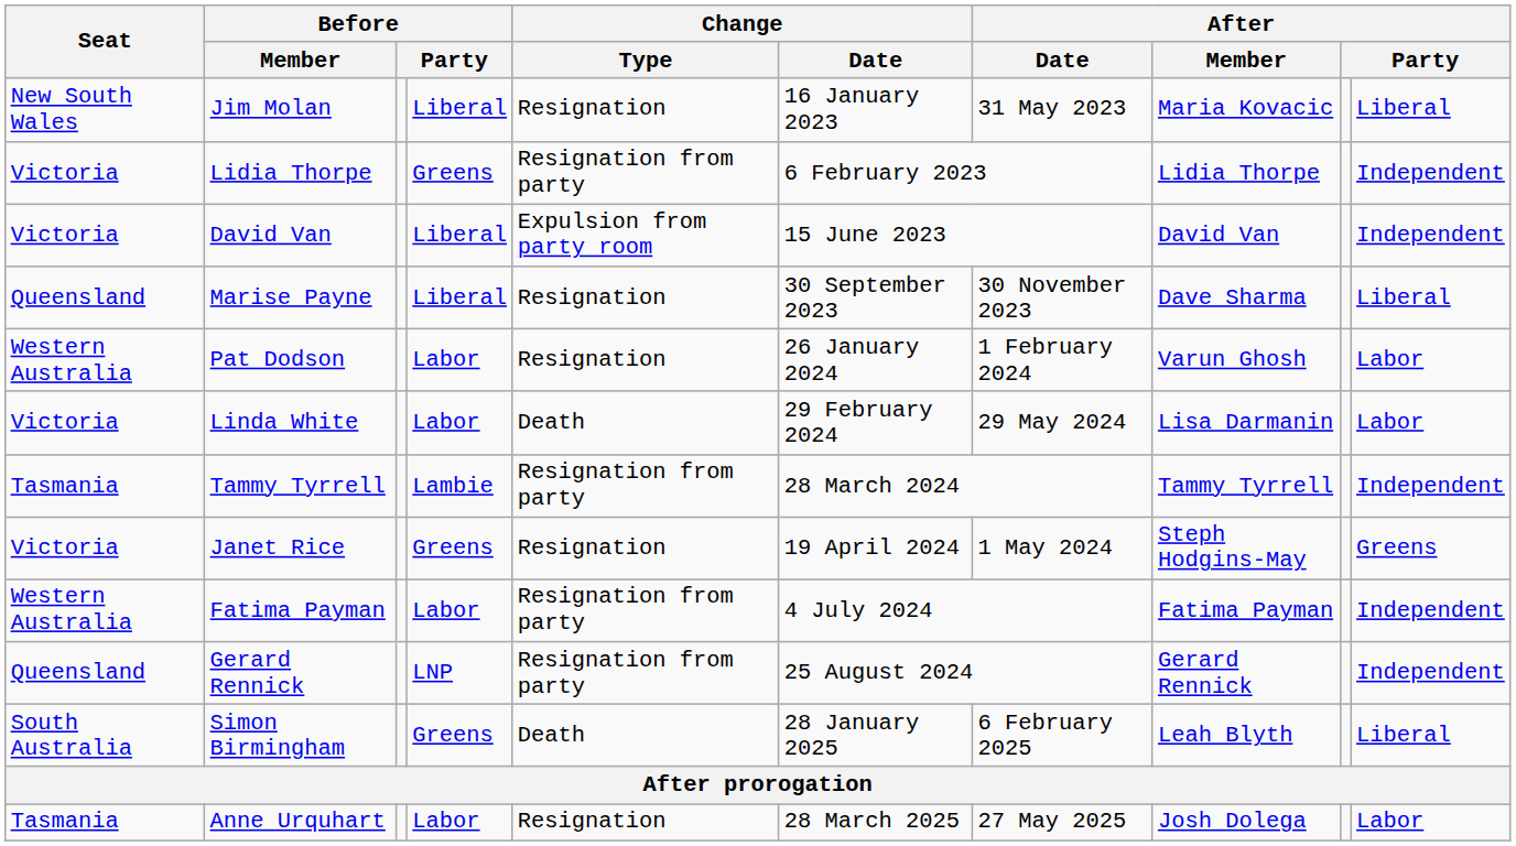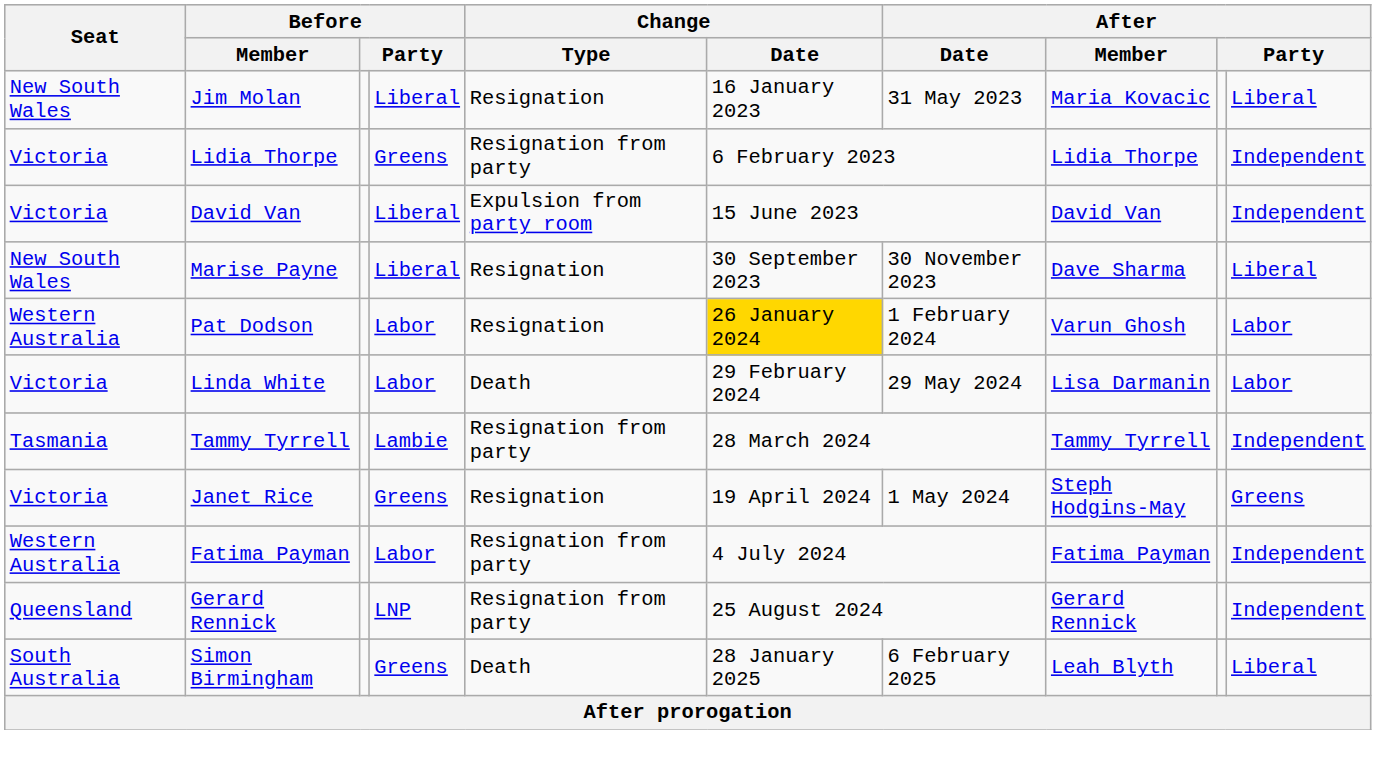 <table class="wikitable sortable" style="border: none;">
 <tr>
 <th rowspan="2">Seat</th>
 <th colspan="3">Before</th>
 <th colspan="2">Change</th>
 <th colspan="4">After</th>
 </tr>
 <tr>
 <th>Member</th>
 <th colspan="2">Party</th>
 <th>Type</th>
 <th>Date</th>
 <th>Date</th>
 <th>Member</th>
 <th colspan="2">Party</th>
 </tr>
 <tr>
 <td><a href='#'>New South Wales</a></td>
 <td><a href='#'>Jim Molan</a></td>
 <td></td>
 <td><a href='#'>Liberal</a></td>
 <td>Resignation</td>
 <td>16 January 2023</td>
 <td>31 May 2023</td>
 <td><a href='#'>Maria Kovacic</a></td>
 <td></td>
 <td><a href='#'>Liberal</a></td>
 </tr>
 <tr>
 <td><a href='#'>Victoria</a></td>
 <td><a href='#'>Lidia Thorpe</a></td>
 <td></td>
 <td><a href='#'>Greens</a></td>
 <td>Resignation from party</td>
 <td colspan="2">6 February 2023</td>
 <td><a href='#'>Lidia Thorpe</a></td>
 <td></td>
 <td><a href='#'>Independent</a></td>
 </tr>
 <tr>
 <td><a href='#'>Victoria</a></td>
 <td><a href='#'>David Van</a></td>
 <td></td>
 <td><a href='#'>Liberal</a></td>
 <td>Expulsion from <a href='#'>party room</a></td>
 <td colspan="2">15 June 2023</td>
 <td><a href='#'>David Van</a></td>
 <td></td>
 <td><a href='#'>Independent</a></td>
 </tr>
 <tr>
-<td><a href='#'>Queensland</a></td>
+<td><a href='#'>New South Wales</a></td>
 <td><a href='#'>Marise Payne</a></td>
 <td></td>
 <td><a href='#'>Liberal</a></td>
 <td>Resignation</td>
 <td>30 September 2023</td>
 <td>30 November 2023</td>
 <td><a href='#'>Dave Sharma</a></td>
 <td></td>
 <td><a href='#'>Liberal</a></td>
 </tr>
 <tr>
 <td><a href='#'>Western Australia</a></td>
 <td><a href='#'>Pat Dodson</a></td>
 <td></td>
 <td><a href='#'>Labor</a></td>
 <td>Resignation</td>
-<td>26 January 2024</td>
+<td style="background: gold;">26 January 2024</td>
 <td>1 February 2024</td>
 <td><a href='#'>Varun Ghosh</a></td>
 <td></td>
 <td><a href='#'>Labor</a></td>
 </tr>
 <tr>
 <td><a href='#'>Victoria</a></td>
 <td><a href='#'>Linda White</a></td>
 <td></td>
 <td><a href='#'>Labor</a></td>
 <td>Death</td>
 <td>29 February 2024</td>
 <td>29 May 2024</td>
 <td><a href='#'>Lisa Darmanin</a></td>
 <td></td>
 <td><a href='#'>Labor</a></td>
 </tr>
 <tr>
 <td><a href='#'>Tasmania</a></td>
 <td><a href='#'>Tammy Tyrrell</a></td>
 <td></td>
 <td><a href='#'>Lambie</a></td>
 <td>Resignation from party</td>
 <td colspan="2">28 March 2024</td>
 <td><a href='#'>Tammy Tyrrell</a></td>
 <td></td>
 <td><a href='#'>Independent</a></td>
 </tr>
 <tr>
 <td><a href='#'>Victoria</a></td>
 <td><a href='#'>Janet Rice</a></td>
 <td></td>
 <td><a href='#'>Greens</a></td>
 <td>Resignation</td>
 <td>19 April 2024</td>
 <td>1 May 2024</td>
 <td><a href='#'>Steph Hodgins-May</a></td>
 <td></td>
 <td><a href='#'>Greens</a></td>
 </tr>
 <tr>
 <td><a href='#'>Western Australia</a></td>
 <td><a href='#'>Fatima Payman</a></td>
 <td></td>
 <td><a href='#'>Labor</a></td>
 <td>Resignation from party</td>
 <td colspan="2">4 July 2024</td>
 <td><a href='#'>Fatima Payman</a></td>
 <td></td>
 <td><a href='#'>Independent</a></td>
 </tr>
 <tr>
 <td><a href='#'>Queensland</a></td>
 <td><a href='#'>Gerard Rennick</a></td>
 <td></td>
 <td><a href='#'>LNP</a></td>
 <td>Resignation from party</td>
 <td colspan="2">25 August 2024</td>
 <td><a href='#'>Gerard Rennick</a></td>
 <td></td>
 <td><a href='#'>Independent</a></td>
 </tr>
 <tr>
 <td><a href='#'>South Australia</a></td>
 <td><a href='#'>Simon Birmingham</a></td>
 <td></td>
 <td><a href='#'>Greens</a></td>
 <td>Death</td>
 <td>28 January 2025</td>
 <td>6 February 2025</td>
 <td><a href='#'>Leah Blyth</a></td>
 <td></td>
 <td><a href='#'>Liberal</a></td>
 </tr>
 <tr>
 <th colspan="10">After prorogation</th>
 </tr>
-<tr>
-<td><a href='#'>Tasmania</a></td>
-<td><a href='#'>Anne Urquhart</a></td>
-<td></td>
-<td><a href='#'>Labor</a></td>
-<td>Resignation</td>
-<td>28 March 2025</td>
-<td>27 May 2025</td>
-<td><a href='#'>Josh Dolega</a></td>
-<td></td>
-<td><a href='#'>Labor</a></td>
-</tr>
 </table>
